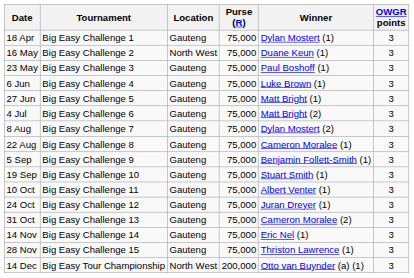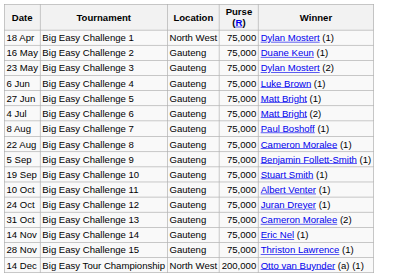 <table class="wikitable" style="font-size:95%;">
 <tr>
 <th>Date</th>
 <th>Tournament</th>
 <th>Location</th>
 <th>Purse<br>(<a href='#'>R</a>)</th>
 <th>Winner</th>
-<th><a href='#'>OWGR</a><br>points</th>
 </tr>
 <tr>
 <td>18 Apr</td>
 <td>Big Easy Challenge 1</td>
-<td>Gauteng</td>
+<td>North West</td>
 <td align=right>75,000</td>
 <td> <a href='#'>Dylan Mostert</a> (1)</td>
-<td align=center>3</td>
 </tr>
 <tr>
 <td>16 May</td>
 <td>Big Easy Challenge 2</td>
-<td>North West</td>
+<td>Gauteng</td>
 <td align=right>75,000</td>
 <td> <a href='#'>Duane Keun</a> (1)</td>
-<td align=center>3</td>
 </tr>
 <tr>
 <td>23 May</td>
 <td>Big Easy Challenge 3</td>
 <td>Gauteng</td>
 <td align=right>75,000</td>
-<td> <a href='#'>Paul Boshoff</a> (1)</td>
-<td align=center>3</td>
+<td> <a href='#'>Dylan Mostert</a> (2)</td>
 </tr>
 <tr>
 <td>6 Jun</td>
 <td>Big Easy Challenge 4</td>
 <td>Gauteng</td>
 <td align=right>75,000</td>
 <td> <a href='#'>Luke Brown</a> (1)</td>
-<td align=center>3</td>
 </tr>
 <tr>
 <td>27 Jun</td>
 <td>Big Easy Challenge 5</td>
 <td>Gauteng</td>
 <td align=right>75,000</td>
 <td> <a href='#'>Matt Bright</a> (1)</td>
-<td align=center>3</td>
 </tr>
 <tr>
 <td>4 Jul</td>
 <td>Big Easy Challenge 6</td>
 <td>Gauteng</td>
 <td align=right>75,000</td>
 <td> <a href='#'>Matt Bright</a> (2)</td>
-<td align=center>3</td>
 </tr>
 <tr>
 <td>8 Aug</td>
 <td>Big Easy Challenge 7</td>
 <td>Gauteng</td>
 <td align=right>75,000</td>
-<td> <a href='#'>Dylan Mostert</a> (2)</td>
-<td align=center>3</td>
+<td> <a href='#'>Paul Boshoff</a> (1)</td>
 </tr>
 <tr>
 <td>22 Aug</td>
 <td>Big Easy Challenge 8</td>
 <td>Gauteng</td>
 <td align=right>75,000</td>
 <td> <a href='#'>Cameron Moralee</a> (1)</td>
-<td align=center>3</td>
 </tr>
 <tr>
 <td>5 Sep</td>
 <td>Big Easy Challenge 9</td>
 <td>Gauteng</td>
 <td align=right>75,000</td>
 <td> <a href='#'>Benjamin Follett-Smith</a> (1)</td>
-<td align=center>3</td>
 </tr>
 <tr>
 <td>19 Sep</td>
 <td>Big Easy Challenge 10</td>
 <td>Gauteng</td>
 <td align=right>75,000</td>
 <td> <a href='#'>Stuart Smith</a> (1)</td>
-<td align=center>3</td>
 </tr>
 <tr>
 <td>10 Oct</td>
 <td>Big Easy Challenge 11</td>
 <td>Gauteng</td>
 <td align=right>75,000</td>
 <td> <a href='#'>Albert Venter</a> (1)</td>
-<td align=center>3</td>
 </tr>
 <tr>
 <td>24 Oct</td>
 <td>Big Easy Challenge 12</td>
 <td>Gauteng</td>
 <td align=right>75,000</td>
 <td> <a href='#'>Juran Dreyer</a> (1)</td>
-<td align=center>3</td>
 </tr>
 <tr>
 <td>31 Oct</td>
 <td>Big Easy Challenge 13</td>
 <td>Gauteng</td>
 <td align=right>75,000</td>
 <td> <a href='#'>Cameron Moralee</a> (2)</td>
-<td align=center>3</td>
 </tr>
 <tr>
 <td>14 Nov</td>
 <td>Big Easy Challenge 14</td>
 <td>Gauteng</td>
 <td align=right>75,000</td>
 <td> <a href='#'>Eric Nel</a> (1)</td>
-<td align=center>3</td>
 </tr>
 <tr>
 <td>28 Nov</td>
 <td>Big Easy Challenge 15</td>
 <td>Gauteng</td>
 <td align=right>75,000</td>
 <td> <a href='#'>Thriston Lawrence</a> (1)</td>
-<td align=center>3</td>
 </tr>
 <tr>
 <td>14 Dec</td>
 <td>Big Easy Tour Championship</td>
 <td>North West</td>
 <td align=right>200,000</td>
 <td> <a href='#'>Otto van Buynder</a> (a) (1)</td>
-<td align=center>3</td>
 </tr>
 </table>
